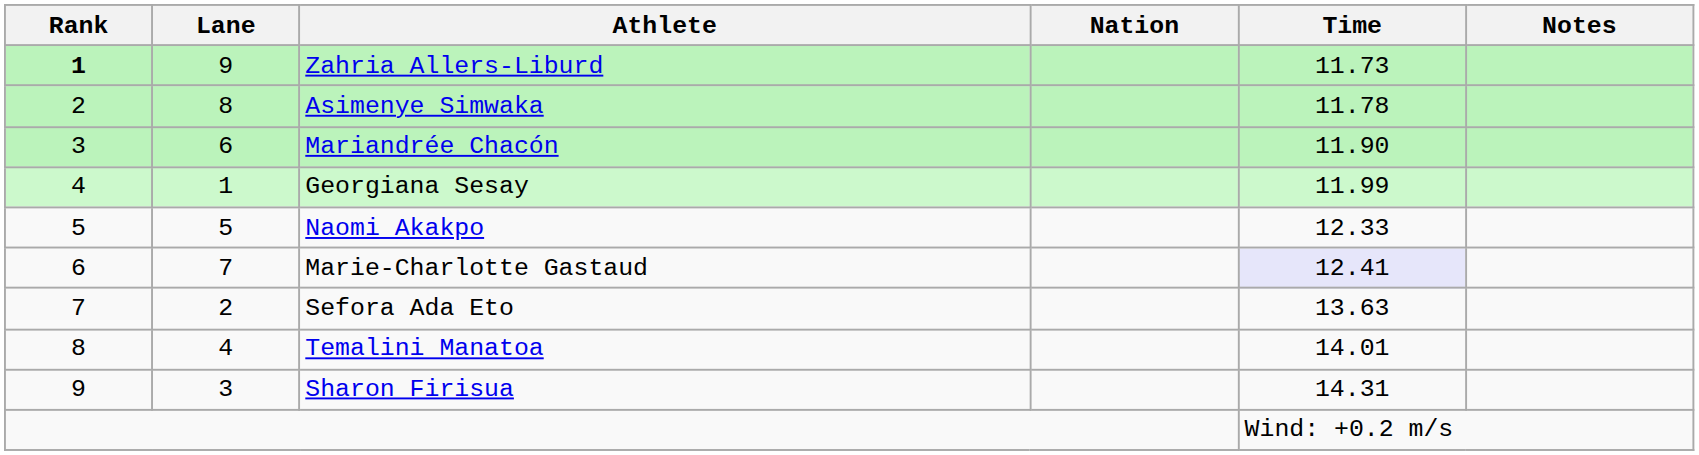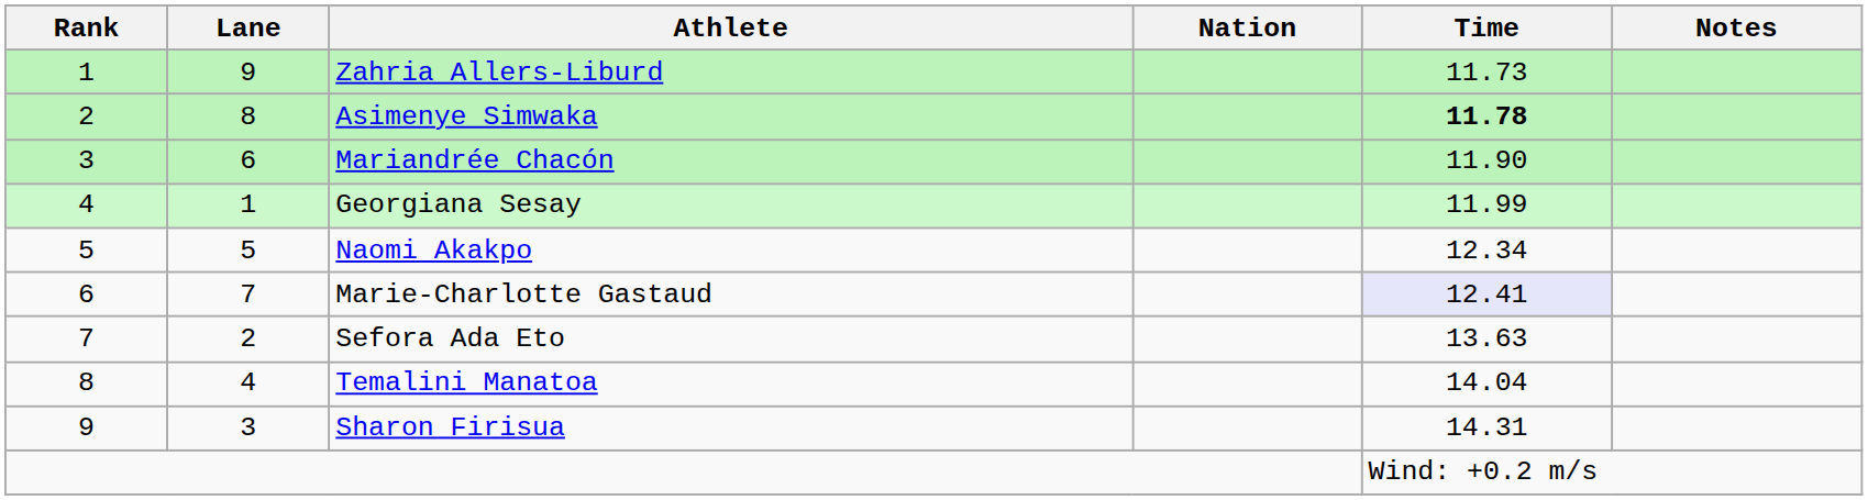 <table class="wikitable sortable" style="text-align:center;width: 70%;">
 <tr>
 <th>Rank</th>
 <th>Lane</th>
 <th>Athlete</th>
 <th>Nation</th>
 <th>Time</th>
 <th>Notes</th>
 </tr>
 <tr bgcolor=bbf3bb>
-<td><strong>1</strong></td>
+<td>1</td>
 <td>9</td>
 <td align=left><a href='#'>Zahria Allers-Liburd</a></td>
 <td align=left></td>
 <td>11.73</td>
 <td></td>
 </tr>
 <tr bgcolor=bbf3bb>
 <td>2</td>
 <td>8</td>
 <td align=left><a href='#'>Asimenye Simwaka</a></td>
 <td align=left></td>
-<td>11.78</td>
+<td><strong>11.78</strong></td>
 <td></td>
 </tr>
 <tr bgcolor=bbf3bb>
 <td>3</td>
 <td>6</td>
 <td align=left><a href='#'>Mariandrée Chacón</a></td>
 <td align=left></td>
 <td>11.90</td>
 <td></td>
 </tr>
 <tr bgcolor=ccf9cc>
 <td>4</td>
 <td>1</td>
 <td align=left>Georgiana Sesay</td>
 <td align=left></td>
 <td>11.99</td>
 <td></td>
 </tr>
 <tr>
 <td>5</td>
 <td>5</td>
 <td align=left><a href='#'>Naomi Akakpo</a></td>
 <td align=left></td>
-<td>12.33</td>
+<td>12.34</td>
 <td></td>
 </tr>
 <tr>
 <td>6</td>
 <td>7</td>
 <td align=left>Marie-Charlotte Gastaud</td>
 <td align=left></td>
 <td style="background: lavender;">12.41</td>
 <td></td>
 </tr>
 <tr>
 <td>7</td>
 <td>2</td>
 <td align=left>Sefora Ada Eto</td>
 <td align=left></td>
 <td>13.63</td>
 <td></td>
 </tr>
 <tr>
 <td>8</td>
 <td>4</td>
 <td align=left><a href='#'>Temalini Manatoa</a></td>
 <td align=left></td>
-<td>14.01</td>
+<td>14.04</td>
 <td></td>
 </tr>
 <tr>
 <td>9</td>
 <td>3</td>
 <td align=left><a href='#'>Sharon Firisua</a></td>
 <td align=left></td>
 <td>14.31</td>
 <td></td>
 </tr>
 <tr class="sortbottom">
 <td colspan="4"></td>
 <td colspan="2" style="text-align:left;">Wind: +0.2 m/s</td>
 </tr>
 </table>
